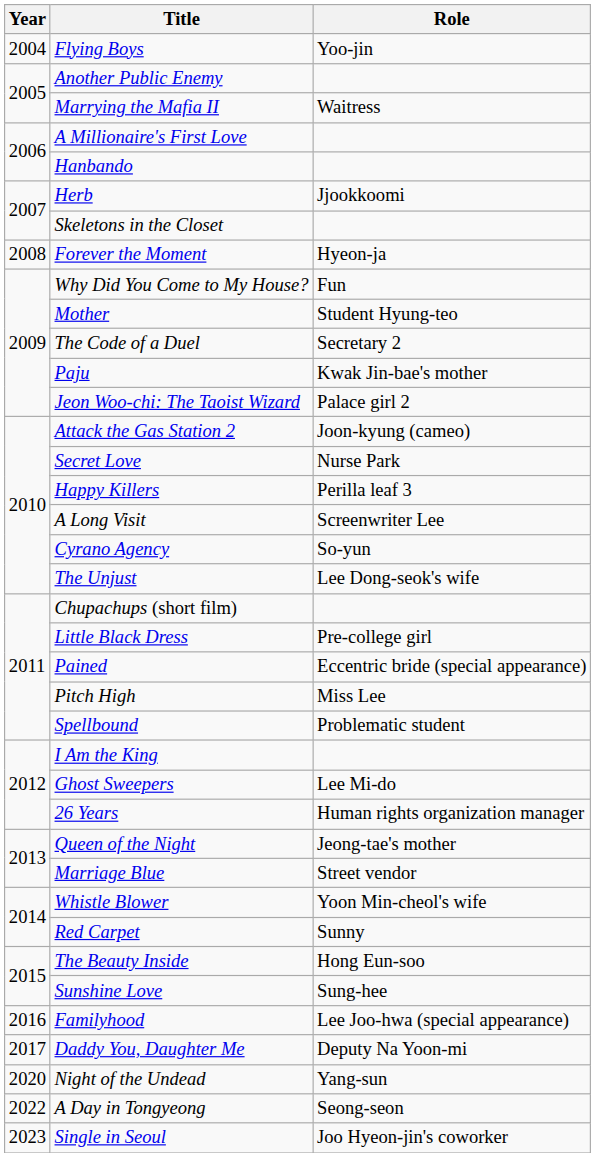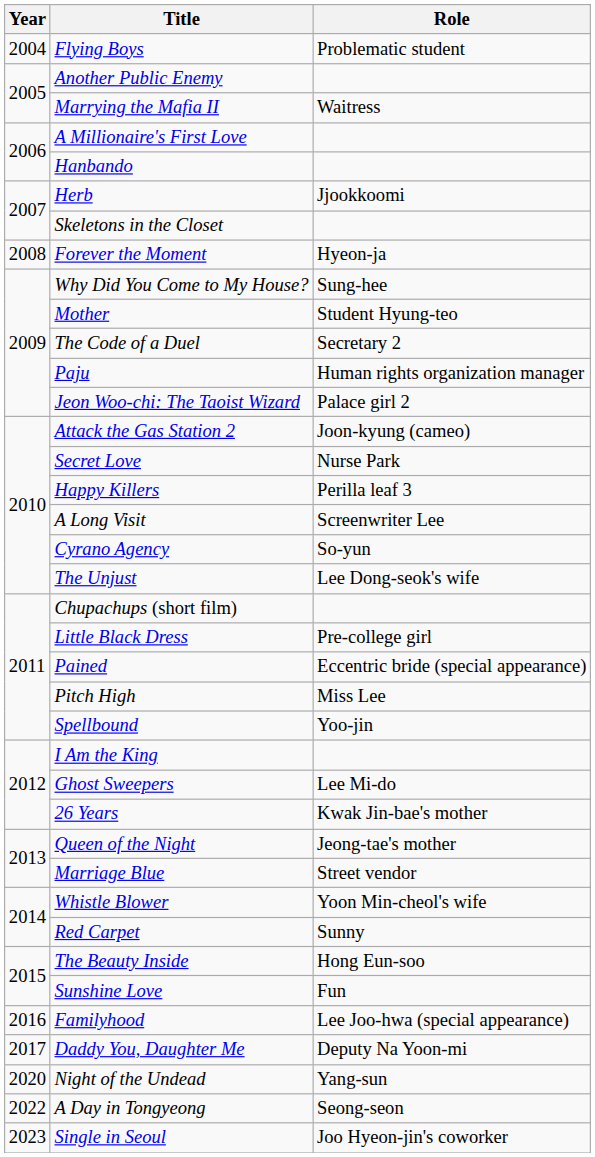 <table class="wikitable">
 <tr>
 <th>Year</th>
 <th>Title</th>
 <th>Role</th>
 </tr>
 <tr>
 <td>2004</td>
 <td><em><a href='#'>Flying Boys</a></em></td>
-<td>Yoo-jin</td>
+<td>Problematic student</td>
 </tr>
 <tr>
 <td rowspan="2">2005</td>
 <td><em><a href='#'>Another Public Enemy</a></em></td>
 <td></td>
 </tr>
 <tr>
 <td><em><a href='#'>Marrying the Mafia II</a></em></td>
 <td>Waitress</td>
 </tr>
 <tr>
 <td rowspan="2">2006</td>
 <td><em><a href='#'>A Millionaire's First Love</a></em></td>
 <td></td>
 </tr>
 <tr>
 <td><em><a href='#'>Hanbando</a></em></td>
 <td></td>
 </tr>
 <tr>
 <td rowspan="2">2007</td>
 <td><em><a href='#'>Herb</a></em></td>
 <td>Jjookkoomi</td>
 </tr>
 <tr>
 <td><em>Skeletons in the Closet</em></td>
 <td></td>
 </tr>
 <tr>
 <td>2008</td>
 <td><em><a href='#'>Forever the Moment</a></em></td>
 <td>Hyeon-ja</td>
 </tr>
 <tr>
 <td rowspan="5">2009</td>
 <td><em>Why Did You Come to My House?</em></td>
-<td>Fun</td>
+<td>Sung-hee</td>
 </tr>
 <tr>
 <td><em><a href='#'>Mother</a></em></td>
 <td>Student Hyung-teo</td>
 </tr>
 <tr>
 <td><em>The Code of a Duel</em></td>
 <td>Secretary 2</td>
 </tr>
 <tr>
 <td><em><a href='#'>Paju</a></em></td>
-<td>Kwak Jin-bae's mother</td>
+<td>Human rights organization manager</td>
 </tr>
 <tr>
 <td><em><a href='#'>Jeon Woo-chi: The Taoist Wizard</a></em></td>
 <td>Palace girl 2</td>
 </tr>
 <tr>
 <td rowspan="6">2010</td>
 <td><em><a href='#'>Attack the Gas Station 2</a></em></td>
 <td>Joon-kyung (cameo)</td>
 </tr>
 <tr>
 <td><em><a href='#'>Secret Love</a></em></td>
 <td>Nurse Park</td>
 </tr>
 <tr>
 <td><em><a href='#'>Happy Killers</a></em></td>
 <td>Perilla leaf 3</td>
 </tr>
 <tr>
 <td><em>A Long Visit</em></td>
 <td>Screenwriter Lee</td>
 </tr>
 <tr>
 <td><em><a href='#'>Cyrano Agency</a></em></td>
 <td>So-yun</td>
 </tr>
 <tr>
 <td><em><a href='#'>The Unjust</a></em></td>
 <td>Lee Dong-seok's wife</td>
 </tr>
 <tr>
 <td rowspan="5">2011</td>
 <td><em>Chupachups</em> (short film)</td>
 <td></td>
 </tr>
 <tr>
 <td><em><a href='#'>Little Black Dress</a></em></td>
 <td>Pre-college girl</td>
 </tr>
 <tr>
 <td><em><a href='#'>Pained</a></em></td>
 <td>Eccentric bride (special appearance)</td>
 </tr>
 <tr>
 <td><em>Pitch High</em></td>
 <td>Miss Lee</td>
 </tr>
 <tr>
 <td><em><a href='#'>Spellbound</a></em></td>
-<td>Problematic student</td>
+<td>Yoo-jin</td>
 </tr>
 <tr>
 <td rowspan="3">2012</td>
 <td><em><a href='#'>I Am the King</a></em></td>
 <td></td>
 </tr>
 <tr>
 <td><em><a href='#'>Ghost Sweepers</a></em></td>
 <td>Lee Mi-do</td>
 </tr>
 <tr>
 <td><em><a href='#'>26 Years</a></em></td>
-<td>Human rights organization manager</td>
+<td>Kwak Jin-bae's mother</td>
 </tr>
 <tr>
 <td rowspan="2">2013</td>
 <td><em><a href='#'>Queen of the Night</a></em></td>
 <td>Jeong-tae's mother</td>
 </tr>
 <tr>
 <td><em><a href='#'>Marriage Blue</a></em></td>
 <td>Street vendor</td>
 </tr>
 <tr>
 <td rowspan="2">2014</td>
 <td><em><a href='#'>Whistle Blower</a></em></td>
 <td>Yoon Min-cheol's wife</td>
 </tr>
 <tr>
 <td><em><a href='#'>Red Carpet</a></em></td>
 <td>Sunny</td>
 </tr>
 <tr>
 <td rowspan="2">2015</td>
 <td><em><a href='#'>The Beauty Inside</a></em></td>
 <td>Hong Eun-soo</td>
 </tr>
 <tr>
 <td><em><a href='#'>Sunshine Love</a></em></td>
-<td>Sung-hee</td>
+<td>Fun</td>
 </tr>
 <tr>
 <td>2016</td>
 <td><em><a href='#'>Familyhood</a></em></td>
 <td>Lee Joo-hwa (special appearance)</td>
 </tr>
 <tr>
 <td>2017</td>
 <td><em><a href='#'>Daddy You, Daughter Me</a></em></td>
 <td>Deputy Na Yoon-mi</td>
 </tr>
 <tr>
 <td>2020</td>
 <td><em>Night of the Undead</em></td>
 <td>Yang-sun</td>
 </tr>
 <tr>
 <td>2022</td>
 <td><em>A Day in Tongyeong</em></td>
 <td>Seong-seon</td>
 </tr>
 <tr>
 <td>2023</td>
 <td><em><a href='#'>Single in Seoul</a></em></td>
 <td>Joo Hyeon-jin's coworker</td>
 </tr>
 </table>
